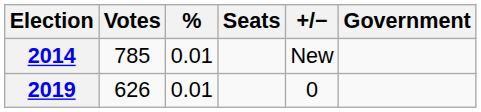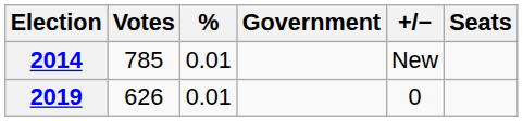 <table class="wikitable" style="text-align:center;">
 <tr>
 <th>Election</th>
 <th>Votes</th>
 <th>%</th>
+<th>Government</th>
+<th>+/−</th>
 <th>Seats</th>
-<th>+/−</th>
-<th>Government</th>
 </tr>
 <tr>
 <th><a href='#'>2014</a></th>
 <td>785</td>
 <td>0.01</td>
 <td></td>
 <td>New</td>
 <td></td>
 </tr>
 <tr>
 <th><a href='#'>2019</a></th>
 <td>626</td>
 <td>0.01</td>
 <td></td>
 <td> 0</td>
 <td></td>
 </tr>
 </table>
